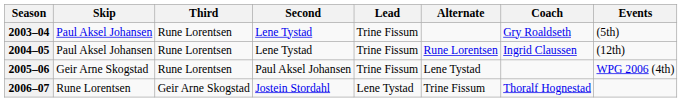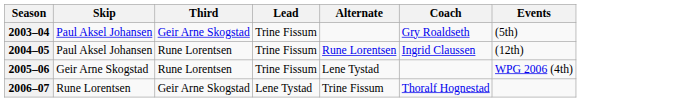 <table class="wikitable">
 <tr>
 <th scope="col" width=60>Season</th>
 <th scope="col">Skip</th>
 <th scope="col">Third</th>
-<th scope="col">Second</th>
 <th scope="col">Lead</th>
 <th scope="col">Alternate</th>
 <th scope="col">Coach</th>
 <th scope="col">Events</th>
 </tr>
 <tr>
 <th scope="row">2003–04</th>
 <td><a href='#'>Paul Aksel Johansen</a></td>
-<td>Rune Lorentsen</td>
-<td><a href='#'>Lene Tystad</a></td>
+<td><a href='#'>Geir Arne Skogstad</a></td>
 <td>Trine Fissum</td>
 <td></td>
 <td><a href='#'>Gry Roaldseth</a></td>
 <td> (5th)</td>
 </tr>
 <tr>
 <th scope="row">2004–05</th>
 <td>Paul Aksel Johansen</td>
 <td>Rune Lorentsen</td>
-<td>Lene Tystad</td>
 <td>Trine Fissum</td>
 <td><a href='#'>Rune Lorentsen</a></td>
 <td><a href='#'>Ingrid Claussen</a></td>
 <td> (12th)</td>
 </tr>
 <tr>
 <th scope="row">2005–06</th>
 <td>Geir Arne Skogstad</td>
 <td>Rune Lorentsen</td>
-<td>Paul Aksel Johansen</td>
 <td>Trine Fissum</td>
 <td>Lene Tystad</td>
 <td></td>
 <td><a href='#'>WPG 2006</a> (4th)</td>
 </tr>
 <tr>
 <th scope="row">2006–07</th>
 <td>Rune Lorentsen</td>
 <td>Geir Arne Skogstad</td>
-<td><a href='#'>Jostein Stordahl</a></td>
 <td>Lene Tystad</td>
 <td>Trine Fissum</td>
 <td><a href='#'>Thoralf Hognestad</a></td>
 <td> </td>
 </tr>
 </table>
